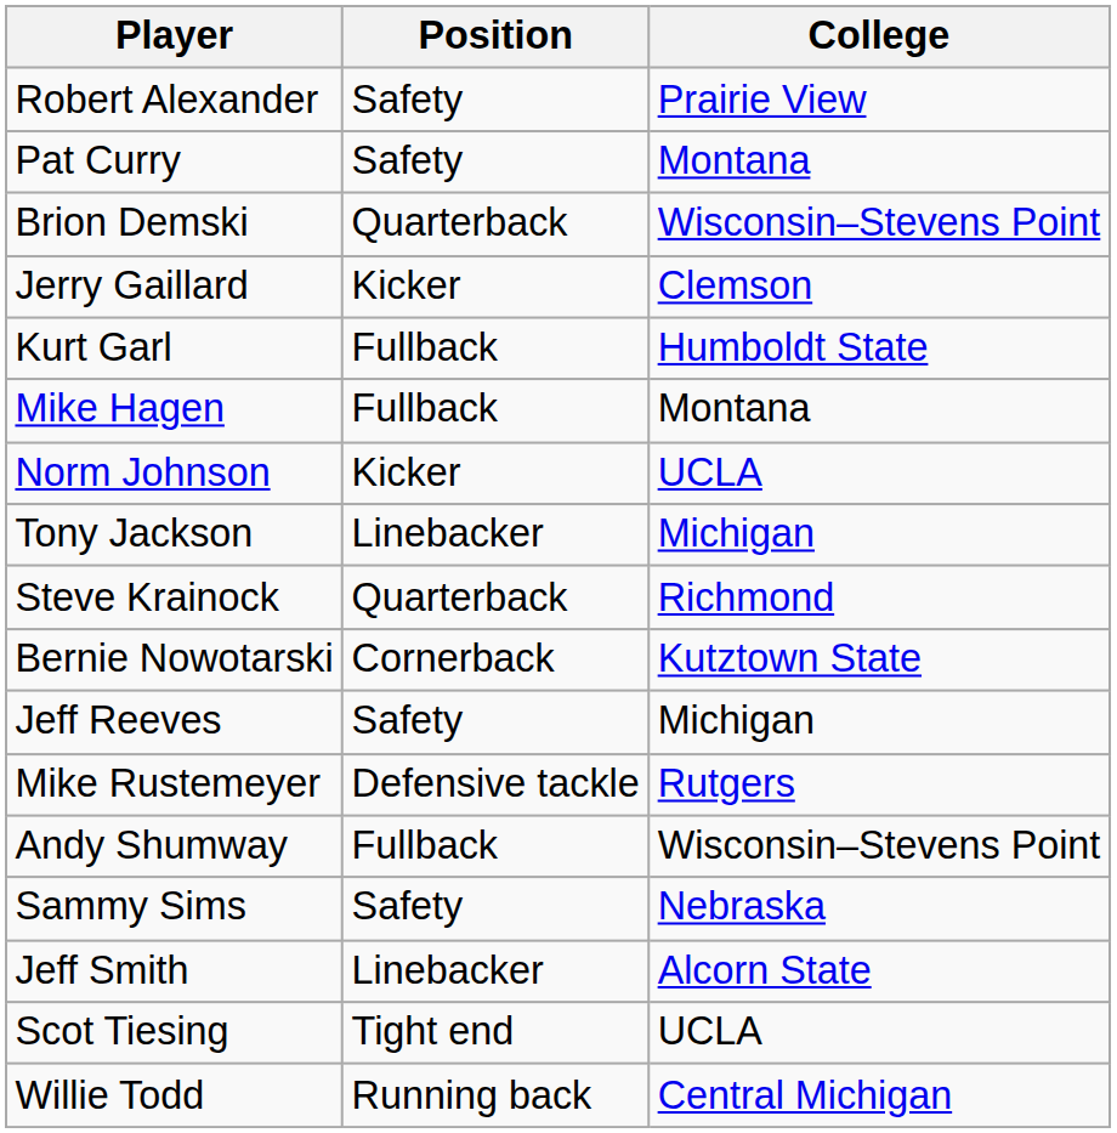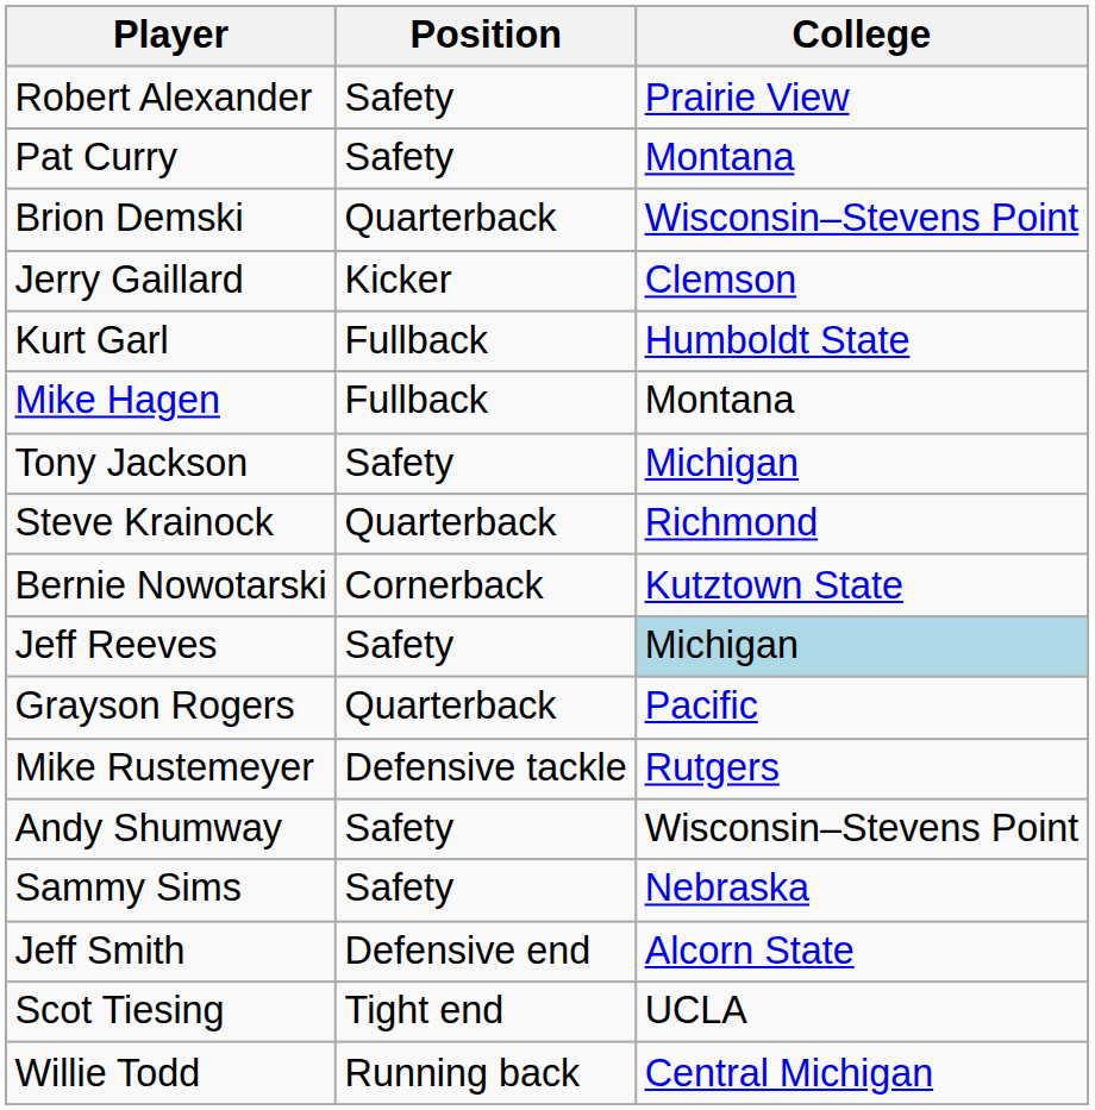 <table class="wikitable">
 <tr>
 <th>Player</th>
 <th>Position</th>
 <th>College</th>
 </tr>
 <tr>
 <td>Robert Alexander</td>
 <td>Safety</td>
 <td><a href='#'>Prairie View</a></td>
 </tr>
 <tr>
 <td>Pat Curry</td>
 <td>Safety</td>
 <td><a href='#'>Montana</a></td>
 </tr>
 <tr>
 <td>Brion Demski</td>
 <td>Quarterback</td>
 <td><a href='#'>Wisconsin–Stevens Point</a></td>
 </tr>
 <tr>
 <td>Jerry Gaillard</td>
 <td>Kicker</td>
 <td><a href='#'>Clemson</a></td>
 </tr>
 <tr>
 <td>Kurt Garl</td>
 <td>Fullback</td>
 <td><a href='#'>Humboldt State</a></td>
 </tr>
 <tr>
 <td><a href='#'>Mike Hagen</a></td>
 <td>Fullback</td>
 <td>Montana</td>
 </tr>
 <tr>
-<td><a href='#'>Norm Johnson</a></td>
-<td>Kicker</td>
-<td><a href='#'>UCLA</a></td>
-</tr>
-<tr>
 <td>Tony Jackson</td>
-<td>Linebacker</td>
+<td>Safety</td>
 <td><a href='#'>Michigan</a></td>
 </tr>
 <tr>
 <td>Steve Krainock</td>
 <td>Quarterback</td>
 <td><a href='#'>Richmond</a></td>
 </tr>
 <tr>
 <td>Bernie Nowotarski</td>
 <td>Cornerback</td>
 <td><a href='#'>Kutztown State</a></td>
 </tr>
 <tr>
 <td>Jeff Reeves</td>
 <td>Safety</td>
-<td>Michigan</td>
+<td style="background: lightblue;">Michigan</td>
+</tr>
+<tr>
+<td>Grayson Rogers</td>
+<td>Quarterback</td>
+<td><a href='#'>Pacific</a></td>
 </tr>
 <tr>
 <td>Mike Rustemeyer</td>
 <td>Defensive tackle</td>
 <td><a href='#'>Rutgers</a></td>
 </tr>
 <tr>
 <td>Andy Shumway</td>
-<td>Fullback</td>
+<td>Safety</td>
 <td>Wisconsin–Stevens Point</td>
 </tr>
 <tr>
 <td>Sammy Sims</td>
 <td>Safety</td>
 <td><a href='#'>Nebraska</a></td>
 </tr>
 <tr>
 <td>Jeff Smith</td>
-<td>Linebacker</td>
+<td>Defensive end</td>
 <td><a href='#'>Alcorn State</a></td>
 </tr>
 <tr>
 <td>Scot Tiesing</td>
 <td>Tight end</td>
 <td>UCLA</td>
 </tr>
 <tr>
 <td>Willie Todd</td>
 <td>Running back</td>
 <td><a href='#'>Central Michigan</a></td>
 </tr>
 </table>
